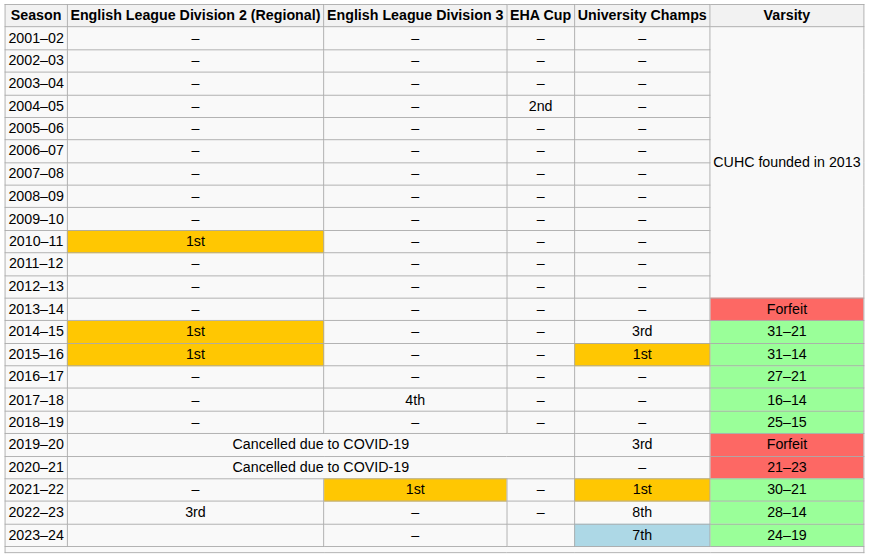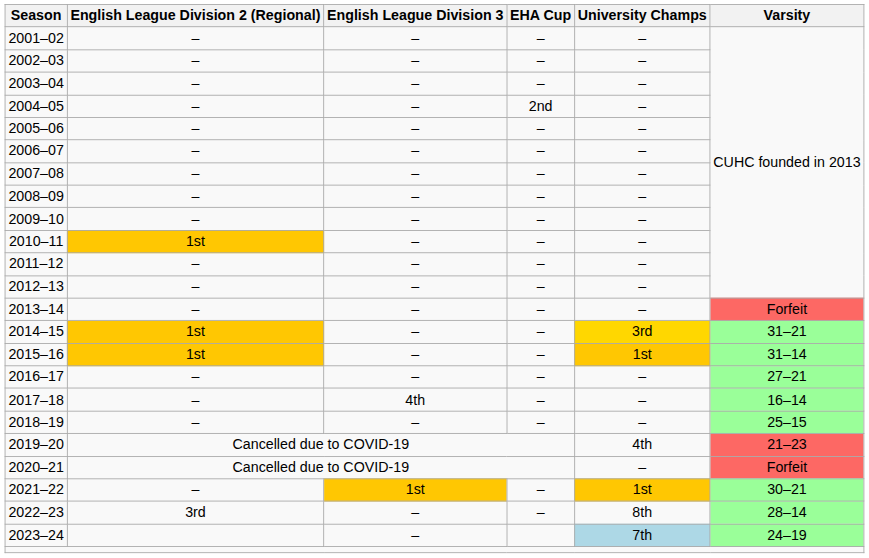 <table class="wikitable sortable" style="text-align:center; margin-left: auto; margin-right: auto; border: none;">
 <tr style="font-weight:bold; ">
 <th>Season</th>
 <th>English League Division 2 (Regional)</th>
 <th>English League Division 3</th>
 <th>EHA Cup</th>
 <th>University Champs</th>
 <th>Varsity</th>
 </tr>
 <tr>
 <td>2001–02</td>
 <td>–</td>
 <td>–</td>
 <td>–</td>
 <td>–</td>
 <td rowspan="12">CUHC founded in 2013</td>
 </tr>
 <tr>
 <td>2002–03</td>
 <td>–</td>
 <td>–</td>
 <td>–</td>
 <td>–</td>
 </tr>
 <tr>
 <td>2003–04</td>
 <td>–</td>
 <td>–</td>
 <td>–</td>
 <td>–</td>
 </tr>
 <tr>
 <td>2004–05</td>
 <td>–</td>
 <td>–</td>
 <td>2nd</td>
 <td>–</td>
 </tr>
 <tr>
 <td>2005–06</td>
 <td>–</td>
 <td>–</td>
 <td>–</td>
 <td>–</td>
 </tr>
 <tr>
 <td>2006–07</td>
 <td>–</td>
 <td>–</td>
 <td>–</td>
 <td>–</td>
 </tr>
 <tr>
 <td>2007–08</td>
 <td>–</td>
 <td>–</td>
 <td>–</td>
 <td>–</td>
 </tr>
 <tr>
 <td>2008–09</td>
 <td>–</td>
 <td>–</td>
 <td>–</td>
 <td>–</td>
 </tr>
 <tr>
 <td>2009–10</td>
 <td>–</td>
 <td>–</td>
 <td>–</td>
 <td>–</td>
 </tr>
 <tr>
 <td>2010–11</td>
 <td style="background-color:#ffc702;">1st</td>
 <td>–</td>
 <td>–</td>
 <td>–</td>
 </tr>
 <tr>
 <td>2011–12</td>
 <td>–</td>
 <td>–</td>
 <td>–</td>
 <td>–</td>
 </tr>
 <tr>
 <td>2012–13</td>
 <td>–</td>
 <td>–</td>
 <td>–</td>
 <td>–</td>
 </tr>
 <tr>
 <td>2013–14</td>
 <td>–</td>
 <td>–</td>
 <td>–</td>
 <td>–</td>
 <td style="background-color:#fd6864;">Forfeit</td>
 </tr>
 <tr>
 <td>2014–15</td>
 <td style="background-color:#ffc702;">1st</td>
 <td>–</td>
 <td>–</td>
-<td>3rd</td>
+<td style="background: gold;">3rd</td>
 <td style="background-color:#9aff99;">31–21</td>
 </tr>
 <tr>
 <td>2015–16</td>
 <td style="background-color:#ffc702;">1st</td>
 <td>–</td>
 <td>–</td>
 <td style="background-color:#ffc702;">1st</td>
 <td style="background-color:#9aff99;">31–14</td>
 </tr>
 <tr>
 <td>2016–17</td>
 <td>–</td>
 <td>–</td>
 <td>–</td>
 <td>–</td>
 <td style="background-color:#9aff99;">27–21</td>
 </tr>
 <tr>
 <td>2017–18</td>
 <td>–</td>
 <td>4th</td>
 <td>–</td>
 <td>–</td>
 <td style="background-color:#9aff99;">16–14</td>
 </tr>
 <tr>
 <td>2018–19</td>
 <td>–</td>
 <td>–</td>
 <td>–</td>
 <td>–</td>
 <td style="background-color:#9aff99;">25–15</td>
 </tr>
 <tr>
 <td>2019–20</td>
 <td colspan="3">Cancelled due to COVID-19</td>
-<td>3rd</td>
-<td style="background-color:#fd6864;">Forfeit</td>
+<td>4th</td>
+<td style="background-color:#fd6864;">21–23</td>
 </tr>
 <tr>
 <td>2020–21</td>
 <td colspan="3">Cancelled due to COVID-19</td>
 <td>–</td>
-<td style="background-color:#fd6864;">21–23</td>
+<td style="background-color:#fd6864;">Forfeit</td>
 </tr>
 <tr>
 <td>2021–22</td>
 <td>–</td>
 <td style="background-color:#ffc702;">1st</td>
 <td>–</td>
 <td style="background-color:#ffc702;">1st</td>
 <td style="background-color:#9aff99;">30–21</td>
 </tr>
 <tr>
 <td>2022–23</td>
 <td>3rd</td>
 <td>–</td>
 <td>–</td>
 <td>8th</td>
 <td style="background-color:#9aff99;">28–14</td>
 </tr>
 <tr>
 <td>2023–24</td>
 <td></td>
 <td>–</td>
 <td></td>
 <td style="background: lightblue;">7th</td>
 <td style="background-color:#9aff99;">24–19</td>
 </tr>
 <tr>
 <td colspan="6"></td>
 </tr>
 </table>
